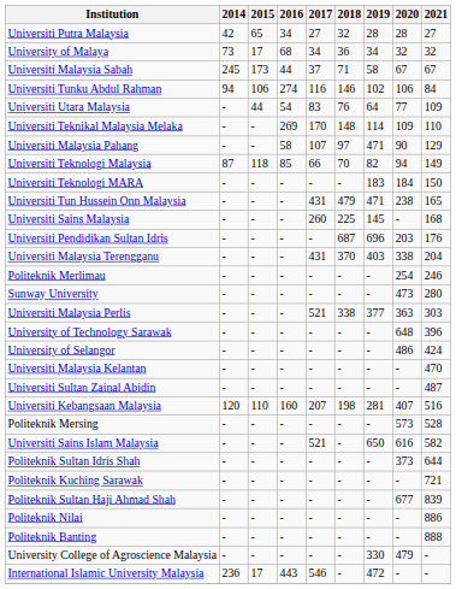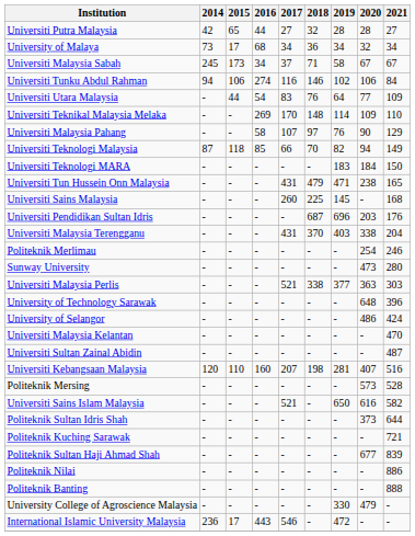 <table class="sortable wikitable" border="1">
 <tr>
 <th>Institution</th>
 <th>2014</th>
 <th>2015</th>
 <th>2016</th>
 <th>2017</th>
 <th>2018</th>
 <th>2019</th>
 <th>2020</th>
 <th>2021</th>
 </tr>
 <tr>
 <td><a href='#'>Universiti Putra Malaysia</a></td>
 <td>42</td>
 <td>65</td>
-<td>34</td>
+<td>44</td>
 <td>27</td>
 <td>32</td>
 <td>28</td>
 <td>28</td>
 <td>27</td>
 </tr>
 <tr>
 <td><a href='#'>University of Malaya</a></td>
 <td>73</td>
 <td>17</td>
 <td>68</td>
 <td>34</td>
 <td>36</td>
 <td>34</td>
 <td>32</td>
-<td>32</td>
+<td>34</td>
 </tr>
 <tr>
 <td><a href='#'>Universiti Malaysia Sabah</a></td>
 <td>245</td>
 <td>173</td>
-<td>44</td>
+<td>34</td>
 <td>37</td>
 <td>71</td>
 <td>58</td>
 <td>67</td>
 <td>67</td>
 </tr>
 <tr>
 <td><a href='#'>Universiti Tunku Abdul Rahman</a></td>
 <td>94</td>
 <td>106</td>
 <td>274</td>
 <td>116</td>
 <td>146</td>
 <td>102</td>
 <td>106</td>
 <td>84</td>
 </tr>
 <tr>
 <td><a href='#'>Universiti Utara Malaysia</a></td>
 <td>-</td>
 <td>44</td>
 <td>54</td>
 <td>83</td>
 <td>76</td>
 <td>64</td>
 <td>77</td>
 <td>109</td>
 </tr>
 <tr>
 <td><a href='#'>Universiti Teknikal Malaysia Melaka</a></td>
 <td>-</td>
 <td>-</td>
 <td>269</td>
 <td>170</td>
 <td>148</td>
 <td>114</td>
 <td>109</td>
 <td>110</td>
 </tr>
 <tr>
 <td><a href='#'>Universiti Malaysia Pahang</a></td>
 <td>-</td>
 <td>-</td>
 <td>58</td>
 <td>107</td>
 <td>97</td>
-<td>471</td>
+<td>76</td>
 <td>90</td>
 <td>129</td>
 </tr>
 <tr>
 <td><a href='#'>Universiti Teknologi Malaysia</a></td>
 <td>87</td>
 <td>118</td>
 <td>85</td>
 <td>66</td>
 <td>70</td>
 <td>82</td>
 <td>94</td>
 <td>149</td>
 </tr>
 <tr>
 <td><a href='#'>Universiti Teknologi MARA</a></td>
 <td>-</td>
 <td>-</td>
 <td>-</td>
 <td>-</td>
 <td>-</td>
 <td>183</td>
 <td>184</td>
 <td>150</td>
 </tr>
 <tr>
 <td><a href='#'>Universiti Tun Hussein Onn Malaysia</a></td>
 <td>-</td>
 <td>-</td>
 <td>-</td>
 <td>431</td>
 <td>479</td>
 <td>471</td>
 <td>238</td>
 <td>165</td>
 </tr>
 <tr>
 <td><a href='#'>Universiti Sains Malaysia</a></td>
 <td>-</td>
 <td>-</td>
 <td>-</td>
 <td>260</td>
 <td>225</td>
 <td>145</td>
 <td>-</td>
 <td>168</td>
 </tr>
 <tr>
 <td><a href='#'>Universiti Pendidikan Sultan Idris</a></td>
 <td>-</td>
 <td>-</td>
 <td>-</td>
 <td>-</td>
 <td>687</td>
 <td>696</td>
 <td>203</td>
 <td>176</td>
 </tr>
 <tr>
 <td><a href='#'>Universiti Malaysia Terengganu</a></td>
 <td>-</td>
 <td>-</td>
 <td>-</td>
 <td>431</td>
 <td>370</td>
 <td>403</td>
 <td>338</td>
 <td>204</td>
 </tr>
 <tr>
 <td><a href='#'>Politeknik Merlimau</a></td>
 <td>-</td>
 <td>-</td>
 <td>-</td>
 <td>-</td>
 <td>-</td>
 <td>-</td>
 <td>254</td>
 <td>246</td>
 </tr>
 <tr>
 <td><a href='#'>Sunway University</a></td>
 <td>-</td>
 <td>-</td>
 <td>-</td>
 <td>-</td>
 <td>-</td>
 <td>-</td>
 <td>473</td>
 <td>280</td>
 </tr>
 <tr>
 <td><a href='#'>Universiti Malaysia Perlis</a></td>
 <td>-</td>
 <td>-</td>
 <td>-</td>
 <td>521</td>
 <td>338</td>
 <td>377</td>
 <td>363</td>
 <td>303</td>
 </tr>
 <tr>
 <td><a href='#'>University of Technology Sarawak</a></td>
 <td>-</td>
 <td>-</td>
 <td>-</td>
 <td>-</td>
 <td>-</td>
 <td>-</td>
 <td>648</td>
 <td>396</td>
 </tr>
 <tr>
 <td><a href='#'>University of Selangor</a></td>
 <td>-</td>
 <td>-</td>
 <td>-</td>
 <td>-</td>
 <td>-</td>
 <td>-</td>
 <td>486</td>
 <td>424</td>
 </tr>
 <tr>
 <td><a href='#'>Universiti Malaysia Kelantan</a></td>
 <td>-</td>
 <td>-</td>
 <td>-</td>
 <td>-</td>
 <td>-</td>
 <td>-</td>
 <td>-</td>
 <td>470</td>
 </tr>
 <tr>
 <td><a href='#'>Universiti Sultan Zainal Abidin</a></td>
 <td>-</td>
 <td>-</td>
 <td>-</td>
 <td>-</td>
 <td>-</td>
 <td>-</td>
 <td>-</td>
 <td>487</td>
 </tr>
 <tr>
 <td><a href='#'>Universiti Kebangsaan Malaysia</a></td>
 <td>120</td>
 <td>110</td>
 <td>160</td>
 <td>207</td>
 <td>198</td>
 <td>281</td>
 <td>407</td>
 <td>516</td>
 </tr>
 <tr>
 <td>Politeknik Mersing</td>
 <td>-</td>
 <td>-</td>
 <td>-</td>
 <td>-</td>
 <td>-</td>
 <td>-</td>
 <td>573</td>
 <td>528</td>
 </tr>
 <tr>
 <td><a href='#'>Universiti Sains Islam Malaysia</a></td>
 <td>-</td>
 <td>-</td>
 <td>-</td>
 <td>521</td>
 <td>-</td>
 <td>650</td>
 <td>616</td>
 <td>582</td>
 </tr>
 <tr>
 <td><a href='#'>Politeknik Sultan Idris Shah</a></td>
 <td>-</td>
 <td>-</td>
 <td>-</td>
 <td>-</td>
 <td>-</td>
 <td>-</td>
 <td>373</td>
 <td>644</td>
 </tr>
 <tr>
 <td><a href='#'>Politeknik Kuching Sarawak</a></td>
 <td>-</td>
 <td>-</td>
 <td>-</td>
 <td>-</td>
 <td>-</td>
 <td>-</td>
 <td>-</td>
 <td>721</td>
 </tr>
 <tr>
 <td><a href='#'>Politeknik Sultan Haji Ahmad Shah</a></td>
 <td>-</td>
 <td>-</td>
 <td>-</td>
 <td>-</td>
 <td>-</td>
 <td>-</td>
 <td>677</td>
 <td>839</td>
 </tr>
 <tr>
 <td><a href='#'>Politeknik Nilai</a></td>
 <td>-</td>
 <td>-</td>
 <td>-</td>
 <td>-</td>
 <td>-</td>
 <td>-</td>
 <td>-</td>
 <td>886</td>
 </tr>
 <tr>
 <td><a href='#'>Politeknik Banting</a></td>
 <td>-</td>
 <td>-</td>
 <td>-</td>
 <td>-</td>
 <td>-</td>
 <td>-</td>
 <td>-</td>
 <td>888</td>
 </tr>
 <tr>
 <td>University College of Agroscience Malaysia</td>
 <td>-</td>
 <td>-</td>
 <td>-</td>
 <td>-</td>
 <td>-</td>
 <td>330</td>
 <td>479</td>
 <td>-</td>
 </tr>
 <tr>
 <td><a href='#'>International Islamic University Malaysia</a></td>
 <td>236</td>
 <td>17</td>
 <td>443</td>
 <td>546</td>
 <td>-</td>
 <td>472</td>
 <td>-</td>
 <td>-</td>
 </tr>
 <tr>
 </tr>
 </table>
